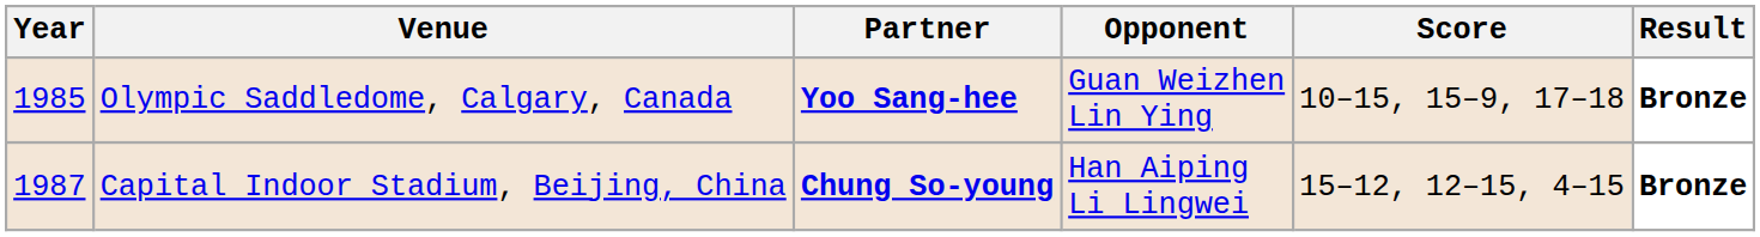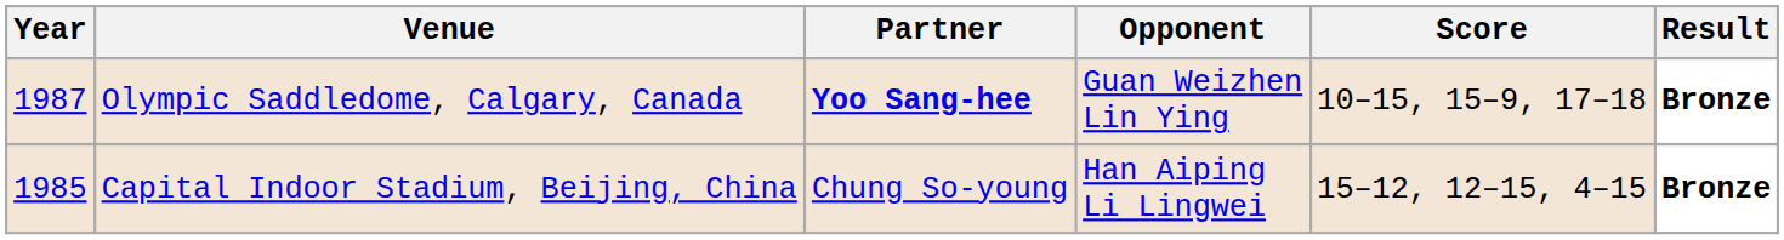 <table class="sortable wikitable" style="font-size: 90%;">
 <tr>
 <th>Year</th>
 <th>Venue</th>
 <th>Partner</th>
 <th>Opponent</th>
 <th>Score</th>
 <th>Result</th>
 </tr>
 <tr style="background:#F3E6D7">
-<td align="center"><a href='#'>1985</a></td>
+<td align="center"><a href='#'>1987</a></td>
 <td align="left"><a href='#'>Olympic Saddledome</a>, <a href='#'>Calgary</a>, <a href='#'>Canada</a></td>
 <td align="left"><strong> <a href='#'>Yoo Sang-hee</a></strong></td>
 <td align="left"> <a href='#'>Guan Weizhen</a> <br>  <a href='#'>Lin Ying</a></td>
 <td align="left">10–15, 15–9, 17–18</td>
 <td style="text-align:left; background: white"> <strong>Bronze</strong></td>
 </tr>
 <tr>
 </tr>
 <tr style="background:#F3E6D7">
-<td align="center"><a href='#'>1987</a></td>
+<td align="center"><a href='#'>1985</a></td>
 <td align="left"><a href='#'>Capital Indoor Stadium</a>, <a href='#'>Beijing, China</a></td>
-<td align="left"><strong> <a href='#'>Chung So-young</a></strong></td>
+<td align="left"> <a href='#'>Chung So-young</a></td>
 <td align="left"> <a href='#'>Han Aiping</a><br> <a href='#'>Li Lingwei</a></td>
 <td align="left">15–12, 12–15, 4–15</td>
 <td style="text-align:left; background:white"> <strong>Bronze</strong></td>
 </tr>
 </table>
